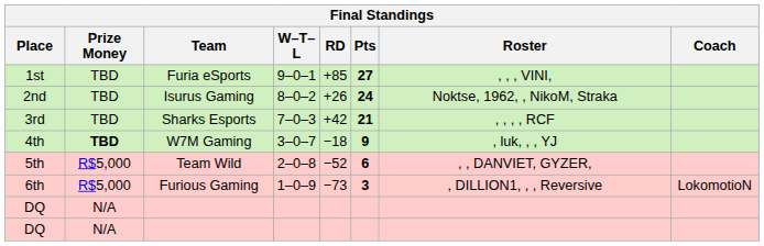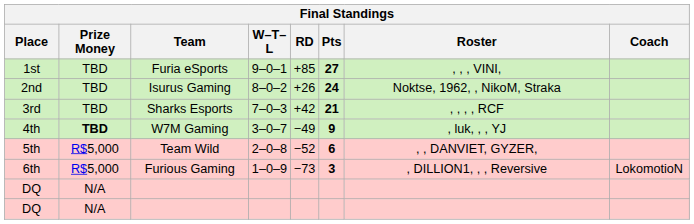 <table class="wikitable" style="text-align: center;">
 <tr>
 <th colspan=8>Final Standings</th>
 </tr>
 <tr>
 <th width="75px">Place</th>
 <th width="100">Prize Money</th>
 <th width="200">Team</th>
 <th width="60px">W–T–L</th>
 <th width="30px">RD</th>
 <th width="25px">Pts</th>
 <th width="500px">Roster</th>
 <th width="100px">Coach</th>
 </tr>
 <tr style="background: #D0F0C0;">
 <td>1st</td>
 <td>TBD</td>
 <td>Furia eSports</td>
 <td>9–0–1</td>
 <td>+85</td>
 <td><strong>27</strong></td>
 <td>, , , VINI, </td>
 <td></td>
 </tr>
 <tr style="background: #D0F0C0;">
 <td>2nd</td>
 <td>TBD</td>
 <td>Isurus Gaming</td>
 <td>8–0–2</td>
 <td>+26</td>
 <td><strong>24</strong></td>
 <td>Noktse, 1962, , NikoM, Straka</td>
 <td></td>
 </tr>
 <tr style="background: #D0F0C0;">
 <td>3rd</td>
 <td>TBD</td>
 <td>Sharks Esports</td>
 <td>7–0–3</td>
 <td>+42</td>
 <td><strong>21</strong></td>
 <td>, , , , RCF</td>
 <td></td>
 </tr>
 <tr style="background: #D0F0C0;">
 <td>4th</td>
 <td><strong>TBD</strong></td>
 <td>W7M Gaming</td>
 <td>3–0–7</td>
-<td>−18</td>
+<td>−49</td>
 <td><strong>9</strong></td>
 <td>, luk, , , YJ</td>
 <td></td>
 </tr>
 <tr style="background: #FFCCCC;">
 <td>5th</td>
 <td><a href='#'>R$</a>5,000</td>
 <td>Team Wild</td>
 <td>2–0–8</td>
 <td>−52</td>
 <td><strong>6</strong></td>
 <td>, , DANVIET, GYZER, </td>
 <td></td>
 </tr>
 <tr style="background: #FFCCCC;">
 <td>6th</td>
 <td><a href='#'>R$</a>5,000</td>
 <td>Furious Gaming</td>
 <td>1–0–9</td>
 <td>−73</td>
 <td><strong>3</strong></td>
 <td>, DILLION1, , , Reversive</td>
 <td>LokomotioN</td>
 </tr>
 <tr style="background: #FFCCCC;">
 <td>DQ</td>
 <td>N/A</td>
 <td></td>
 <td></td>
 <td></td>
 <td></td>
 <td></td>
 <td></td>
 </tr>
 <tr style="background: #FFCCCC;">
 <td>DQ</td>
 <td>N/A</td>
 <td></td>
 <td></td>
 <td></td>
 <td></td>
 <td></td>
 <td></td>
 </tr>
 </table>
